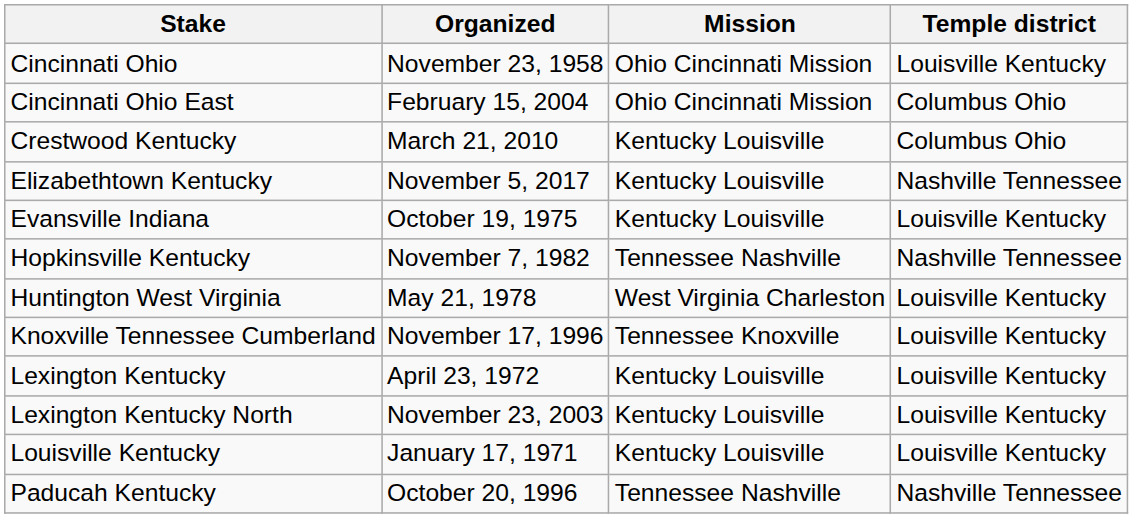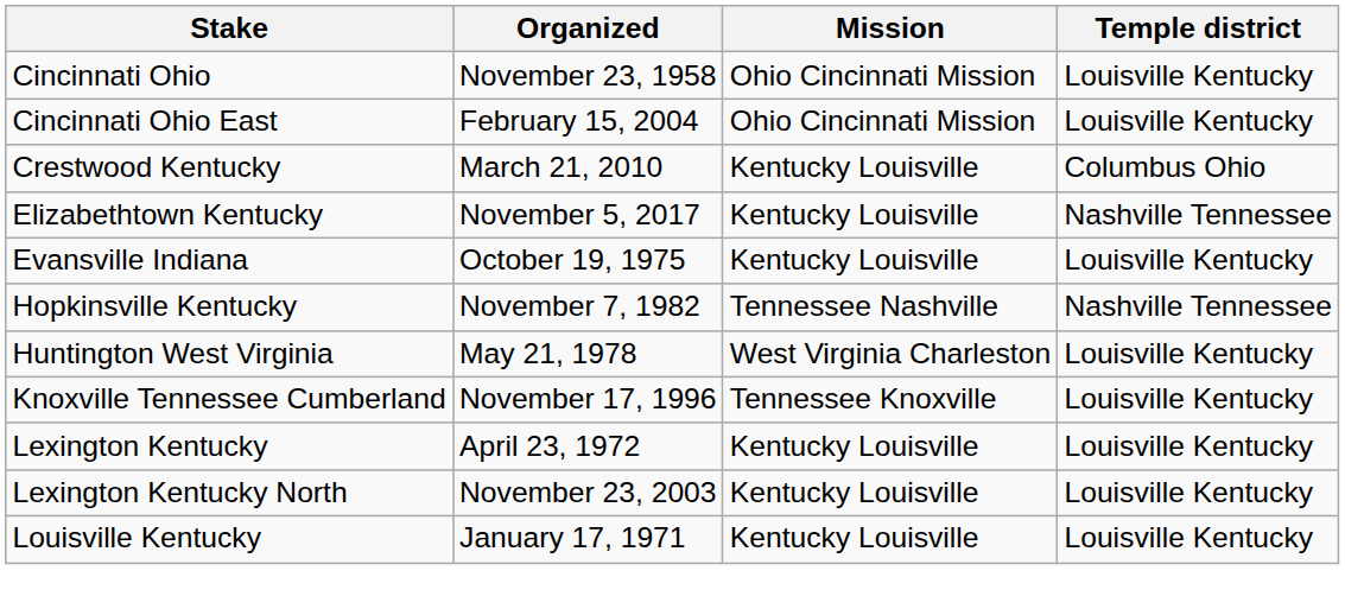 <table class="wikitable sortable">
 <tr>
 <th>Stake</th>
 <th data-sort-type=date>Organized</th>
 <th>Mission</th>
 <th>Temple district</th>
 </tr>
 <tr>
 <td>Cincinnati Ohio</td>
 <td>November 23, 1958</td>
 <td>Ohio Cincinnati Mission</td>
 <td>Louisville Kentucky</td>
 </tr>
 <tr>
 <td>Cincinnati Ohio East</td>
 <td>February 15, 2004</td>
 <td>Ohio Cincinnati Mission</td>
-<td>Columbus Ohio</td>
+<td>Louisville Kentucky</td>
 </tr>
 <tr>
 <td>Crestwood Kentucky</td>
 <td>March 21, 2010</td>
 <td>Kentucky Louisville</td>
 <td>Columbus Ohio</td>
 </tr>
 <tr>
 <td>Elizabethtown Kentucky</td>
 <td>November 5, 2017</td>
 <td>Kentucky Louisville</td>
 <td>Nashville Tennessee</td>
 </tr>
 <tr>
 <td>Evansville Indiana</td>
 <td>October 19, 1975</td>
 <td>Kentucky Louisville</td>
 <td>Louisville Kentucky</td>
 </tr>
 <tr>
 <td>Hopkinsville Kentucky</td>
 <td>November 7, 1982</td>
 <td>Tennessee Nashville</td>
 <td>Nashville Tennessee</td>
 </tr>
 <tr>
 <td>Huntington West Virginia</td>
 <td>May 21, 1978</td>
 <td>West Virginia Charleston</td>
 <td>Louisville Kentucky</td>
 </tr>
 <tr>
 <td>Knoxville Tennessee Cumberland</td>
 <td>November 17, 1996</td>
 <td>Tennessee Knoxville</td>
 <td>Louisville Kentucky</td>
 </tr>
 <tr>
 <td>Lexington Kentucky</td>
 <td>April 23, 1972</td>
 <td>Kentucky Louisville</td>
 <td>Louisville Kentucky</td>
 </tr>
 <tr>
 <td>Lexington Kentucky North</td>
 <td>November 23, 2003</td>
 <td>Kentucky Louisville</td>
 <td>Louisville Kentucky</td>
 </tr>
 <tr>
 <td>Louisville Kentucky</td>
 <td>January 17, 1971</td>
 <td>Kentucky Louisville</td>
 <td>Louisville Kentucky</td>
 </tr>
-<tr>
-<td>Paducah Kentucky</td>
-<td>October 20, 1996</td>
-<td>Tennessee Nashville</td>
-<td>Nashville Tennessee</td>
-</tr>
 </table>
